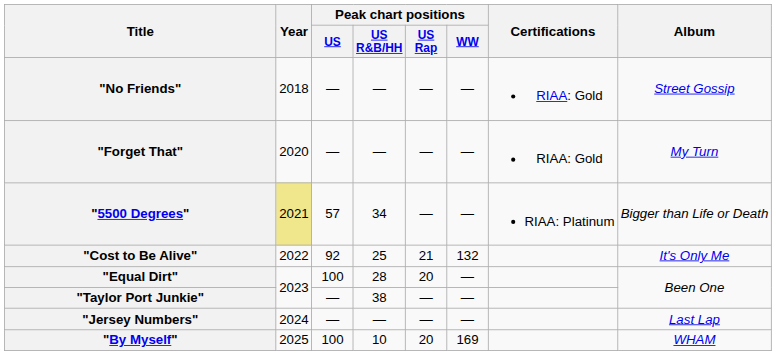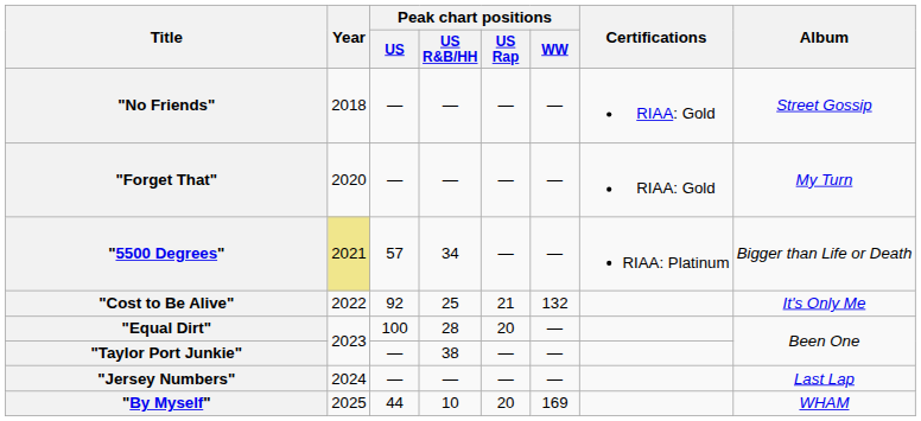 <table class="wikitable plainrowheaders" style="text-align:center;">
 <tr>
 <th scope="col" rowspan="2" style="width:20em;">Title</th>
 <th scope="col" rowspan="2">Year</th>
 <th colspan="4" scope="col">Peak chart positions</th>
 <th scope="col" rowspan="2">Certifications</th>
 <th scope="col" rowspan="2">Album</th>
 </tr>
 <tr>
 <th scope="col" style="width:3em; font-size:90%"><a href='#'>US</a><br></th>
 <th scope="col" style="width:3em; font-size:90%"><a href='#'>US<br>R&B/HH</a><br></th>
 <th scope="col" style="width:3em; font-size:90%"><a href='#'>US<br>Rap</a><br></th>
 <th scope="col" style="width:3em; font-size:90%"><a href='#'>WW</a><br></th>
 </tr>
 <tr>
 <th scope="row">"No Friends"<br></th>
 <td>2018</td>
 <td>—</td>
 <td>—</td>
 <td>—</td>
 <td>—</td>
 <td><br><ul><li><a href='#'>RIAA</a>: Gold</li></ul></td>
 <td><em><a href='#'>Street Gossip</a></em></td>
 </tr>
 <tr>
 <th scope="row">"Forget That"<br></th>
 <td>2020</td>
 <td>—</td>
 <td>—</td>
 <td>—</td>
 <td>—</td>
 <td><br><ul><li>RIAA: Gold</li></ul></td>
 <td><em><a href='#'>My Turn</a></em></td>
 </tr>
 <tr>
 <th scope="row">"<a href='#'>5500 Degrees</a>"<br></th>
 <td style="background: khaki;">2021</td>
 <td>57</td>
 <td>34</td>
 <td>—</td>
 <td>—</td>
 <td><br><ul><li>RIAA: Platinum</li></ul></td>
 <td><em>Bigger than Life or Death</em></td>
 </tr>
 <tr>
 <th scope="row">"Cost to Be Alive"<br></th>
 <td>2022</td>
 <td>92</td>
 <td>25</td>
 <td>21</td>
 <td>132</td>
 <td></td>
 <td><em><a href='#'>It's Only Me</a></em></td>
 </tr>
 <tr>
 <th scope="row">"Equal Dirt"</th>
 <td rowspan="2">2023</td>
 <td>100</td>
 <td>28</td>
 <td>20</td>
 <td>—</td>
 <td></td>
 <td rowspan="2"><em>Been One</em></td>
 </tr>
 <tr>
 <th scope="row">"Taylor Port Junkie"<br></th>
 <td>—</td>
 <td>38</td>
 <td>—</td>
 <td>—</td>
 <td></td>
 </tr>
 <tr>
 <th scope="row">"Jersey Numbers"<br></th>
 <td>2024</td>
 <td>—</td>
 <td>—</td>
 <td>—</td>
 <td>—</td>
 <td></td>
 <td><em><a href='#'>Last Lap</a></em></td>
 </tr>
 <tr>
 <th scope="row">"<a href='#'>By Myself</a>"<br></th>
 <td>2025</td>
-<td>100</td>
+<td>44</td>
 <td>10</td>
 <td>20</td>
 <td>169</td>
 <td></td>
 <td><em><a href='#'>WHAM</a></em></td>
 </tr>
 </table>
